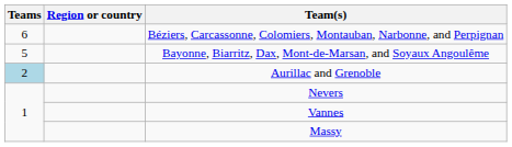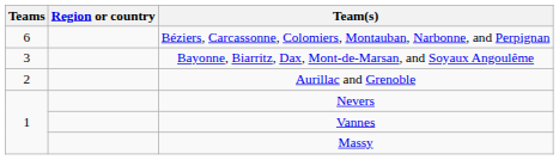 <table class="wikitable" style="text-align:center">
 <tr>
 <th>Teams</th>
 <th><a href='#'>Region</a> or country</th>
 <th>Team(s)</th>
 </tr>
 <tr>
 <td>6</td>
 <td align="left"></td>
 <td><a href='#'>Béziers</a>, <a href='#'>Carcassonne</a>, <a href='#'>Colomiers</a>, <a href='#'>Montauban</a>, <a href='#'>Narbonne</a>, and <a href='#'>Perpignan</a></td>
 </tr>
 <tr>
-<td>5</td>
+<td>3</td>
 <td align="left"></td>
 <td><a href='#'>Bayonne</a>, <a href='#'>Biarritz</a>, <a href='#'>Dax</a>, <a href='#'>Mont-de-Marsan</a>, and <a href='#'>Soyaux Angoulême</a></td>
 </tr>
 <tr>
-<td style="background: lightblue;">2</td>
+<td>2</td>
 <td align="left"></td>
 <td><a href='#'>Aurillac</a> and <a href='#'>Grenoble</a></td>
 </tr>
 <tr>
 <td rowspan="3">1</td>
 <td align="left"></td>
 <td><a href='#'>Nevers</a></td>
 </tr>
 <tr>
 <td align="left"></td>
 <td><a href='#'>Vannes</a></td>
 </tr>
 <tr>
 <td align="left"></td>
 <td><a href='#'>Massy</a></td>
 </tr>
 </table>
